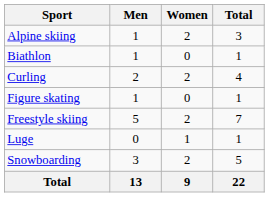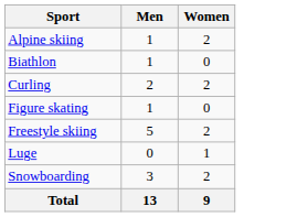 <table class="wikitable sortable" style="text-align:center; font-size:95%">
 <tr>
 <th width=120>Sport</th>
 <th width=55>Men</th>
 <th width=55>Women</th>
-<th width=55>Total</th>
 </tr>
 <tr>
 <td align=left><a href='#'>Alpine skiing</a></td>
 <td>1</td>
 <td>2</td>
-<td>3</td>
 </tr>
 <tr>
 <td align=left><a href='#'>Biathlon</a></td>
 <td>1</td>
 <td>0</td>
-<td>1</td>
 </tr>
 <tr>
 <td align=left><a href='#'>Curling</a></td>
 <td>2</td>
 <td>2</td>
-<td>4</td>
 </tr>
 <tr>
 <td align=left><a href='#'>Figure skating</a></td>
 <td>1</td>
 <td>0</td>
-<td>1</td>
 </tr>
 <tr>
 <td align=left><a href='#'>Freestyle skiing</a></td>
 <td>5</td>
 <td>2</td>
-<td>7</td>
 </tr>
 <tr>
 <td align=left><a href='#'>Luge</a></td>
 <td>0</td>
-<td>1</td>
 <td>1</td>
 </tr>
 <tr>
 <td align=left><a href='#'>Snowboarding</a></td>
 <td>3</td>
 <td>2</td>
-<td>5</td>
 </tr>
 <tr>
 <th>Total</th>
 <th>13</th>
 <th>9</th>
-<th>22</th>
 </tr>
 </table>
